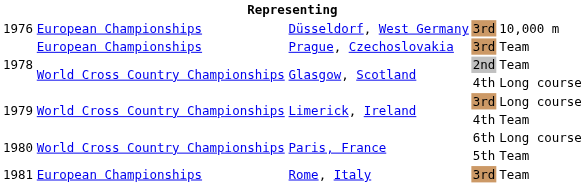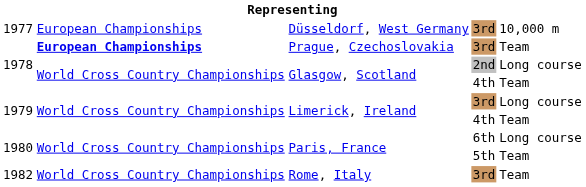 <table>
 <tr>
 <th colspan="5">Representing </th>
 </tr>
 <tr>
-<td>1976</td>
+<td>1977</td>
 <td><a href='#'>European Championships</a></td>
 <td><a href='#'>Düsseldorf</a>, <a href='#'>West Germany</a></td>
 <td bgcolor="cc9966">3rd</td>
 <td>10,000 m</td>
 </tr>
 <tr>
 <td rowspan=3>1978</td>
-<td><a href='#'>European Championships</a></td>
+<td><strong><a href='#'>European Championships</a></strong></td>
 <td><a href='#'>Prague</a>, <a href='#'>Czechoslovakia</a></td>
 <td bgcolor="cc9966">3rd</td>
 <td>Team</td>
 </tr>
 <tr>
 <td rowspan=2><a href='#'>World Cross Country Championships</a></td>
 <td rowspan=2><a href='#'>Glasgow</a>, <a href='#'>Scotland</a></td>
 <td bgcolor="silver">2nd</td>
-<td>Team</td>
+<td>Long course</td>
 </tr>
 <tr>
 <td align="center">4th</td>
-<td>Long course</td>
+<td>Team</td>
 </tr>
 <tr>
 <td rowspan=2>1979</td>
 <td rowspan=2><a href='#'>World Cross Country Championships</a></td>
 <td rowspan=2><a href='#'>Limerick</a>, <a href='#'>Ireland</a></td>
 <td bgcolor="cc9966" align="center">3rd</td>
 <td>Long course</td>
 </tr>
 <tr>
 <td align="center">4th</td>
 <td>Team</td>
 </tr>
 <tr>
 <td rowspan=2>1980</td>
 <td rowspan=2><a href='#'>World Cross Country Championships</a></td>
 <td rowspan=2><a href='#'>Paris, France</a></td>
 <td align="center">6th</td>
 <td>Long course</td>
 </tr>
 <tr>
 <td align="center">5th</td>
 <td>Team</td>
 </tr>
 <tr>
-<td>1981</td>
-<td><a href='#'>European Championships</a></td>
+<td>1982</td>
+<td><a href='#'>World Cross Country Championships</a></td>
 <td><a href='#'>Rome</a>, <a href='#'>Italy</a></td>
 <td bgcolor="cc9966" align="center">3rd</td>
 <td>Team</td>
 </tr>
 </table>
